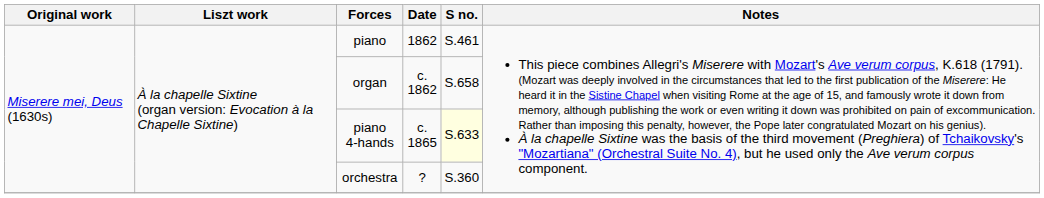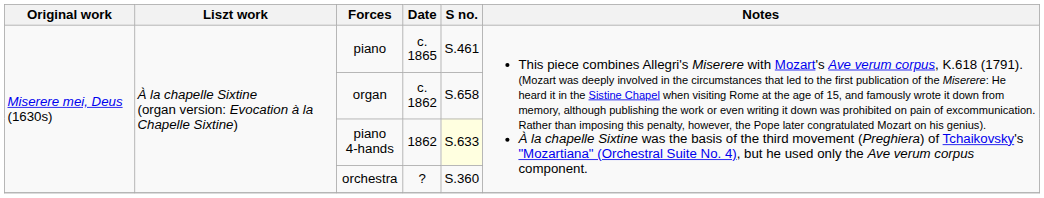 <table class="wikitable">
 <tr>
 <th>Original work</th>
 <th>Liszt work</th>
 <th>Forces</th>
 <th>Date</th>
 <th>S no.</th>
 <th>Notes</th>
 </tr>
 <tr>
 <td rowspan=4><em><a href='#'>Miserere mei, Deus</a></em> (1630s)</td>
 <td rowspan=4><em> À la chapelle Sixtine</em> (organ version: <em>Evocation à la Chapelle Sixtine</em>)</td>
 <td style="text-align: center">piano</td>
-<td style="text-align: center">1862</td>
+<td style="text-align: center">c. 1865</td>
 <td>S.461</td>
 <td rowspan=4><br><ul><li>This piece combines Allegri's <em>Miserere</em> with <a href='#'>Mozart</a>'s <em><a href='#'>Ave verum corpus</a></em>, K.618 (1791). <small>(Mozart was deeply involved in the circumstances that led to the first publication of the <em>Miserere</em>: He heard it in the <a href='#'>Sistine Chapel</a> when visiting Rome at the age of 15, and famously wrote it down from memory, although publishing the work or even writing it down was prohibited on pain of excommunication. Rather than imposing this penalty, however, the Pope later congratulated Mozart on his genius).</small></li><li><em>À la chapelle Sixtine</em> was the basis of the third movement (<em>Preghiera</em>) of <a href='#'>Tchaikovsky</a>'s <a href='#'>"Mozartiana" (Orchestral Suite No. 4)</a>, but he used only the <em>Ave verum corpus</em> component.</li></ul></td>
 </tr>
 <tr>
 <td style="text-align: center">organ</td>
 <td style="text-align: center">c. 1862</td>
 <td>S.658</td>
 </tr>
 <tr>
 <td style="text-align: center">piano 4‑hands</td>
-<td style="text-align: center">c. 1865</td>
+<td style="text-align: center">1862</td>
 <td style="background: lightyellow;">S.633</td>
 </tr>
 <tr>
 <td style="text-align: center">orchestra</td>
 <td style="text-align: center">?</td>
 <td>S.360</td>
 </tr>
 <tr>
 </tr>
 </table>
